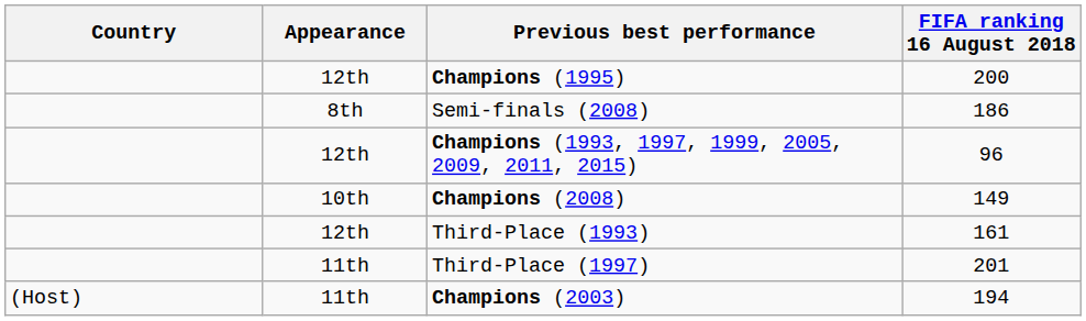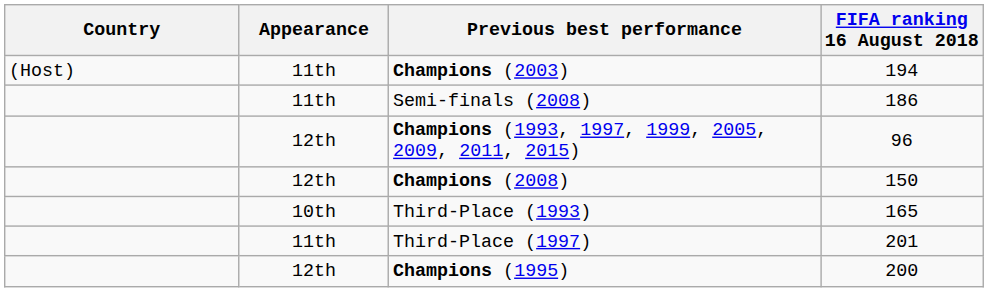 <table class="wikitable sortable" style="text-align:left;">
 <tr>
 <th style="width:160px;">Country</th>
 <th style="width:100px;">Appearance</th>
 <th style="width:300px;">Previous best performance</th>
 <th><a href='#'>FIFA ranking</a><br> 16 August 2018</th>
 </tr>
 <tr>
-<td></td>
-<td align=center>12th</td>
-<td><strong>Champions</strong> (<a href='#'>1995</a>)</td>
-<td align=center>200</td>
+<td> (Host)</td>
+<td align=center>11th</td>
+<td><strong>Champions</strong> (<a href='#'>2003</a>)</td>
+<td align=center>194</td>
 </tr>
 <tr>
 <td></td>
-<td align=center>8th</td>
+<td align=center>11th</td>
 <td>Semi-finals (<a href='#'>2008</a>)</td>
 <td align=center>186</td>
 </tr>
 <tr>
 <td></td>
 <td align=center>12th</td>
 <td><strong>Champions</strong> (<a href='#'>1993</a>, <a href='#'>1997</a>, <a href='#'>1999</a>, <a href='#'>2005</a>, <a href='#'>2009</a>, <a href='#'>2011</a>, <a href='#'>2015</a>)</td>
 <td align=center>96</td>
 </tr>
 <tr>
 <td></td>
-<td align=center>10th</td>
+<td align=center>12th</td>
 <td><strong>Champions</strong> (<a href='#'>2008</a>)</td>
-<td align=center>149</td>
+<td align=center>150</td>
 </tr>
 <tr>
 <td></td>
-<td align=center>12th</td>
+<td align=center>10th</td>
 <td>Third-Place (<a href='#'>1993</a>)</td>
-<td align=center>161</td>
+<td align=center>165</td>
 </tr>
 <tr>
 <td></td>
 <td align=center>11th</td>
 <td>Third-Place (<a href='#'>1997</a>)</td>
 <td align=center>201</td>
 </tr>
 <tr>
-<td> (Host)</td>
-<td align=center>11th</td>
-<td><strong>Champions</strong> (<a href='#'>2003</a>)</td>
-<td align=center>194</td>
+<td></td>
+<td align=center>12th</td>
+<td><strong>Champions</strong> (<a href='#'>1995</a>)</td>
+<td align=center>200</td>
 </tr>
 </table>
